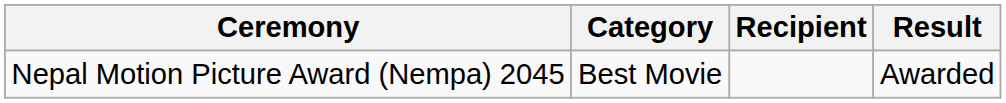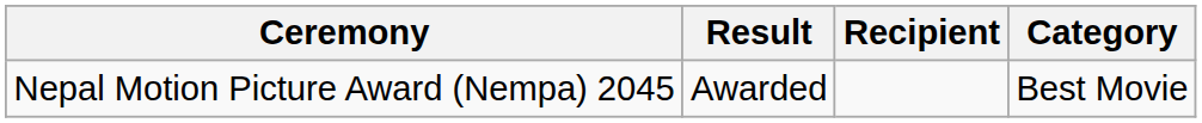 <table class="wikitable">
 <tr>
 <th>Ceremony</th>
+<th><strong>Result</strong></th>
+<th><strong>Recipient</strong></th>
 <th><strong>Category</strong></th>
-<th><strong>Recipient</strong></th>
-<th><strong>Result</strong></th>
 </tr>
 <tr>
 <td>Nepal Motion Picture Award (Nempa) 2045</td>
+<td>Awarded</td>
+<td></td>
 <td>Best Movie</td>
-<td></td>
-<td>Awarded</td>
 </tr>
 </table>
